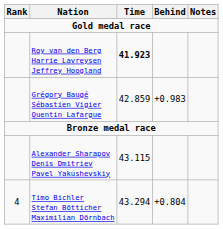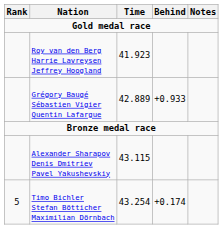 <table class="wikitable sortable" style="text-align:center">
 <tr>
 <th>Rank</th>
 <th>Nation</th>
 <th>Time</th>
 <th>Behind</th>
 <th>Notes</th>
 </tr>
 <tr>
 <td colspan=6><strong>Gold medal race</strong></td>
 </tr>
 <tr>
 <td></td>
 <td align=left><br><small><a href='#'>Roy van den Berg</a><br><a href='#'>Harrie Lavreysen</a><br><a href='#'>Jeffrey Hoogland</a> </small></td>
-<td><strong>41.923</strong></td>
+<td>41.923</td>
 <td></td>
 <td></td>
 </tr>
 <tr>
 <td></td>
 <td align=left><br><small><a href='#'>Grégory Baugé</a><br><a href='#'>Sébastien Vigier</a><br><a href='#'>Quentin Lafargue</a> </small></td>
-<td>42.859</td>
-<td>+0.983</td>
+<td>42.889</td>
+<td>+0.933</td>
 <td></td>
 </tr>
 <tr>
 <td colspan=6><strong>Bronze medal race</strong></td>
 </tr>
 <tr>
 <td></td>
 <td align=left><br><small><a href='#'>Alexander Sharapov</a><br><a href='#'>Denis Dmitriev</a><br><a href='#'>Pavel Yakushevskiy</a> </small></td>
 <td>43.115</td>
 <td></td>
 <td></td>
 </tr>
 <tr>
-<td>4</td>
+<td>5</td>
 <td align=left><br><small><a href='#'>Timo Bichler</a><br><a href='#'>Stefan Bötticher</a><br><a href='#'>Maximilian Dörnbach</a></small></td>
-<td>43.294</td>
-<td>+0.804</td>
+<td>43.254</td>
+<td>+0.174</td>
 <td></td>
 </tr>
 </table>
